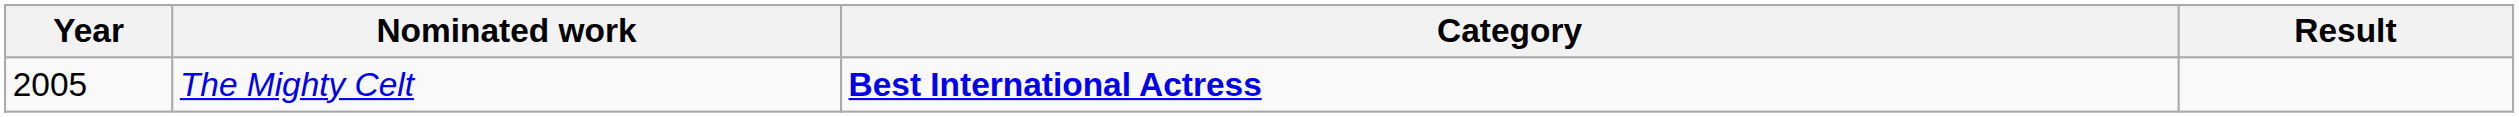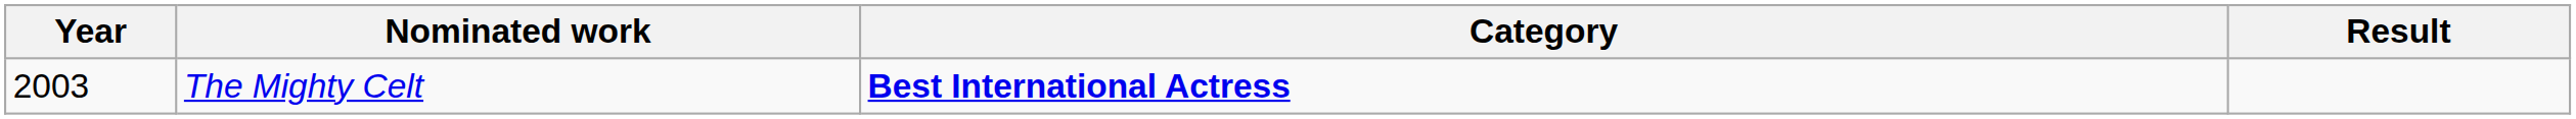 <table style="width:95%;" class="wikitable sortable">
 <tr>
 <th style="width:5%;">Year</th>
 <th style="width:20%;">Nominated work</th>
 <th style="width:40%;">Category</th>
 <th style="width:10%;">Result</th>
 </tr>
 <tr>
-<td>2005</td>
+<td>2003</td>
 <td><em><a href='#'>The Mighty Celt</a></em></td>
 <td><strong><a href='#'>Best International Actress</a></strong></td>
 <td></td>
 </tr>
 </table>
